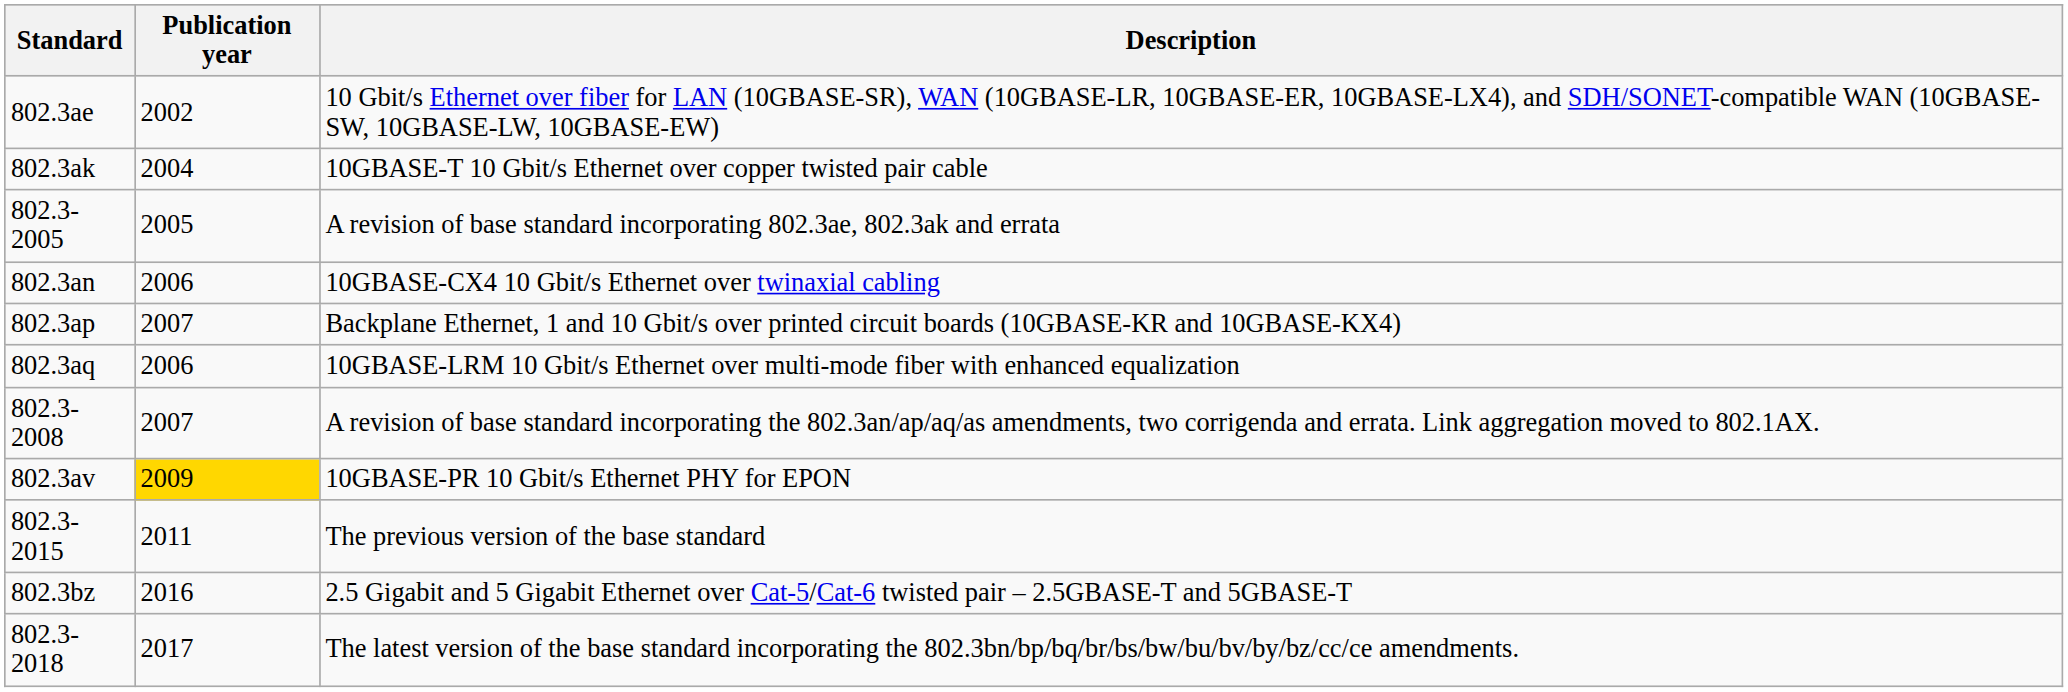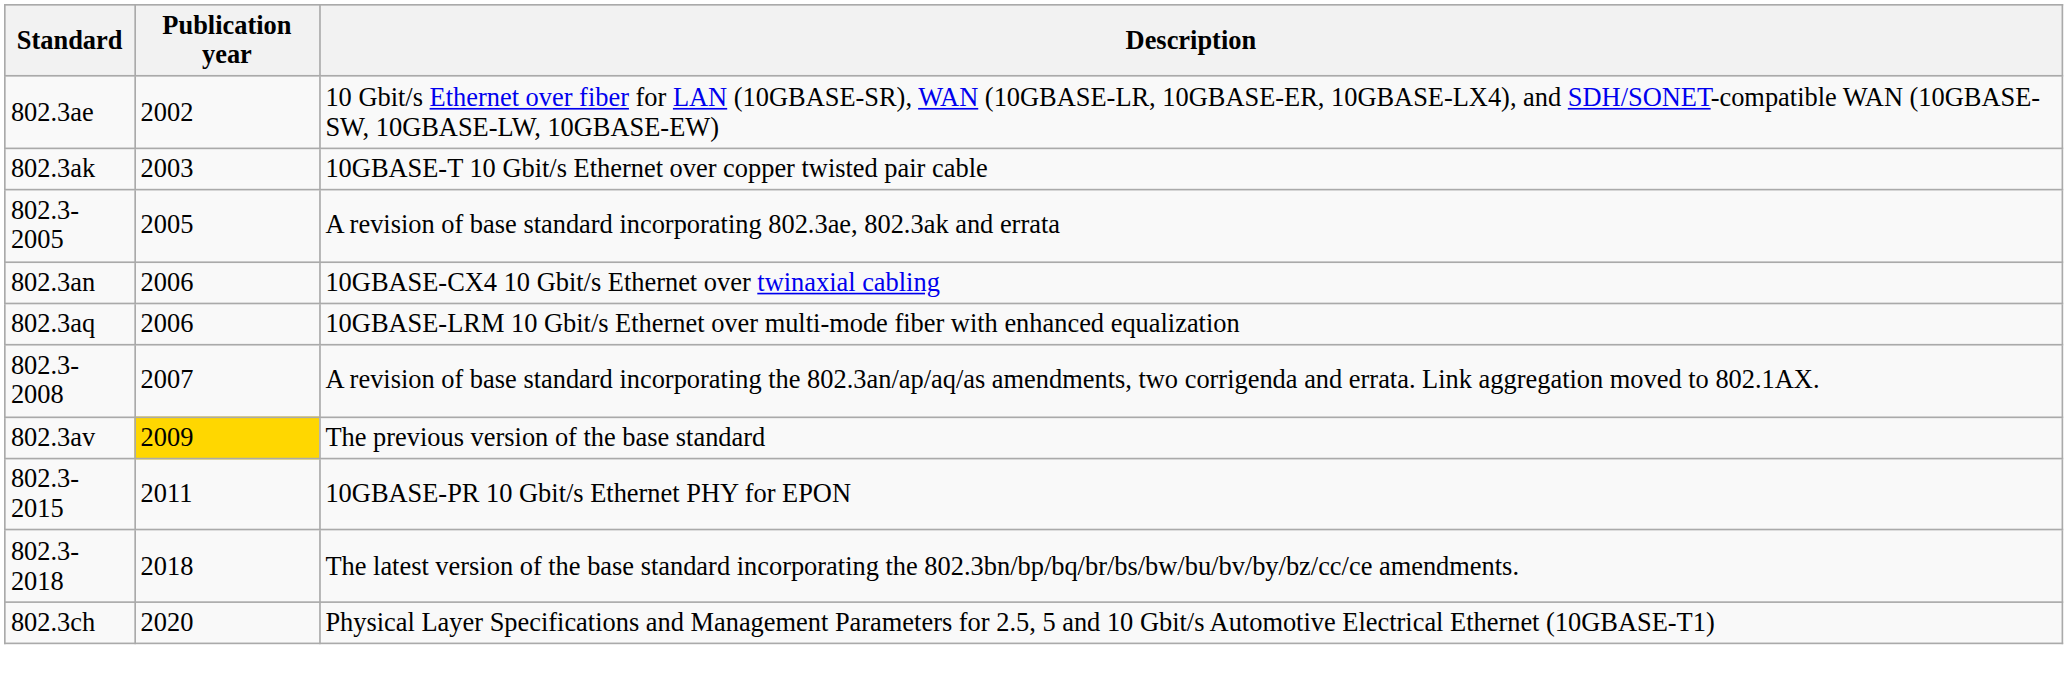 <table class="wikitable">
 <tr>
 <th>Standard</th>
 <th>Publication year</th>
 <th>Description</th>
 </tr>
 <tr>
 <td>802.3ae</td>
 <td>2002</td>
 <td>10 Gbit/s <a href='#'>Ethernet over fiber</a> for <a href='#'>LAN</a> (10GBASE-SR), <a href='#'>WAN</a> (10GBASE-LR, 10GBASE-ER, 10GBASE-LX4), and <a href='#'>SDH/SONET</a>-compatible WAN (10GBASE-SW, 10GBASE-LW, 10GBASE-EW)</td>
 </tr>
 <tr>
 <td>802.3ak</td>
-<td>2004</td>
+<td>2003</td>
 <td>10GBASE-T 10 Gbit/s Ethernet over copper twisted pair cable</td>
 </tr>
 <tr>
 <td>802.3-2005</td>
 <td>2005</td>
 <td>A revision of base standard incorporating 802.3ae, 802.3ak and errata</td>
 </tr>
 <tr>
 <td>802.3an</td>
 <td>2006</td>
 <td>10GBASE-CX4 10 Gbit/s Ethernet over <a href='#'>twinaxial cabling</a></td>
-</tr>
-<tr>
-<td>802.3ap</td>
-<td>2007</td>
-<td>Backplane Ethernet, 1 and 10 Gbit/s over printed circuit boards (10GBASE-KR and 10GBASE-KX4)</td>
 </tr>
 <tr>
 <td>802.3aq</td>
 <td>2006</td>
 <td>10GBASE-LRM 10 Gbit/s Ethernet over multi-mode fiber with enhanced equalization</td>
 </tr>
 <tr>
 <td>802.3-2008</td>
 <td>2007</td>
 <td>A revision of base standard incorporating the 802.3an/ap/aq/as amendments, two corrigenda and errata. Link aggregation moved to 802.1AX.</td>
 </tr>
 <tr>
 <td>802.3av</td>
 <td style="background: gold;">2009</td>
-<td>10GBASE-PR 10 Gbit/s Ethernet PHY for EPON</td>
+<td>The previous version of the base standard</td>
 </tr>
 <tr>
 <td>802.3-2015</td>
 <td>2011</td>
-<td>The previous version of the base standard</td>
-</tr>
-<tr>
-<td>802.3bz</td>
-<td>2016</td>
-<td>2.5 Gigabit and 5 Gigabit Ethernet over <a href='#'>Cat-5</a>/<a href='#'>Cat-6</a> twisted pair – 2.5GBASE-T and 5GBASE-T</td>
+<td>10GBASE-PR 10 Gbit/s Ethernet PHY for EPON</td>
 </tr>
 <tr>
 <td>802.3-2018</td>
-<td>2017</td>
+<td>2018</td>
 <td>The latest version of the base standard  incorporating the 802.3bn/bp/bq/br/bs/bw/bu/bv/by/bz/cc/ce amendments.</td>
 </tr>
+<tr>
+<td>802.3ch</td>
+<td>2020</td>
+<td>Physical Layer Specifications and Management Parameters for 2.5, 5 and 10 Gbit/s Automotive Electrical Ethernet (10GBASE-T1)</td>
+</tr>
 </table>
